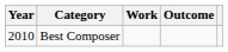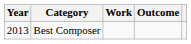 <table class="wikitable plainrowheaders" style="text-align:center;">
 <tr>
 <th>Year</th>
 <th>Category</th>
 <th>Work</th>
 <th>Outcome</th>
 <th></th>
 </tr>
 <tr>
-<td>2010</td>
+<td>2013</td>
 <td>Best Composer</td>
 <td></td>
 <td></td>
 <td></td>
 </tr>
 </table>
